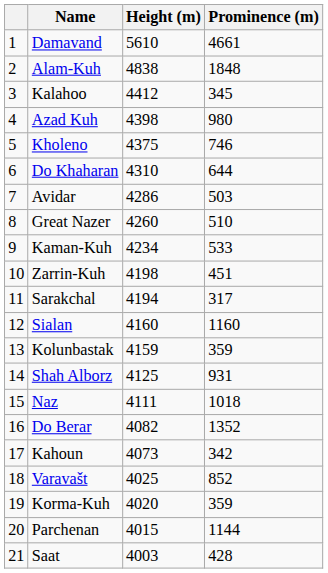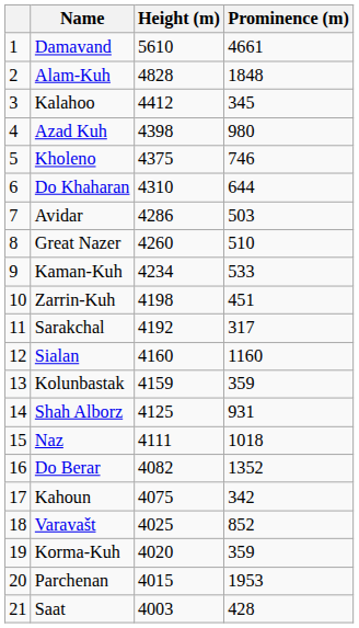 <table class="wikitable">
 <tr>
 <th></th>
 <th><strong>Name</strong></th>
 <th><strong>Height (m)</strong></th>
 <th>Prominence (m)</th>
 </tr>
 <tr>
 <td>1</td>
 <td><a href='#'>Damavand</a></td>
 <td>5610</td>
 <td>4661</td>
 </tr>
 <tr>
 <td>2</td>
 <td><a href='#'>Alam-Kuh</a></td>
-<td>4838</td>
+<td>4828</td>
 <td>1848</td>
 </tr>
 <tr>
 <td>3</td>
 <td>Kalahoo</td>
 <td>4412</td>
 <td>345</td>
 </tr>
 <tr>
 <td>4</td>
 <td><a href='#'>Azad Kuh</a></td>
 <td>4398</td>
 <td>980</td>
 </tr>
 <tr>
 <td>5</td>
 <td><a href='#'>Kholeno</a></td>
 <td>4375</td>
 <td>746</td>
 </tr>
 <tr>
 <td>6</td>
 <td><a href='#'>Do Khaharan</a></td>
 <td>4310</td>
 <td>644</td>
 </tr>
 <tr>
 <td>7</td>
 <td>Avidar</td>
 <td>4286</td>
 <td>503</td>
 </tr>
 <tr>
 <td>8</td>
 <td>Great Nazer</td>
 <td>4260</td>
 <td>510</td>
 </tr>
 <tr>
 <td>9</td>
 <td>Kaman-Kuh</td>
 <td>4234</td>
 <td>533</td>
 </tr>
 <tr>
 <td>10</td>
 <td>Zarrin-Kuh</td>
 <td>4198</td>
 <td>451</td>
 </tr>
 <tr>
 <td>11</td>
 <td>Sarakchal</td>
-<td>4194</td>
+<td>4192</td>
 <td>317</td>
 </tr>
 <tr>
 <td>12</td>
 <td><a href='#'>Sialan</a></td>
 <td>4160</td>
 <td>1160</td>
 </tr>
 <tr>
 <td>13</td>
 <td>Kolunbastak</td>
 <td>4159</td>
 <td>359</td>
 </tr>
 <tr>
 <td>14</td>
 <td><a href='#'>Shah Alborz</a></td>
 <td>4125</td>
 <td>931</td>
 </tr>
 <tr>
 <td>15</td>
 <td><a href='#'>Naz</a></td>
 <td>4111</td>
 <td>1018</td>
 </tr>
 <tr>
 <td>16</td>
 <td><a href='#'>Do Berar</a></td>
 <td>4082</td>
 <td>1352</td>
 </tr>
 <tr>
 <td>17</td>
 <td>Kahoun</td>
-<td>4073</td>
+<td>4075</td>
 <td>342</td>
 </tr>
 <tr>
 <td>18</td>
 <td><a href='#'>Varavašt</a></td>
 <td>4025</td>
 <td>852</td>
 </tr>
 <tr>
 <td>19</td>
 <td>Korma-Kuh</td>
 <td>4020</td>
 <td>359</td>
 </tr>
 <tr>
 <td>20</td>
 <td>Parchenan</td>
 <td>4015</td>
-<td>1144</td>
+<td>1953</td>
 </tr>
 <tr>
 <td>21</td>
 <td>Saat</td>
 <td>4003</td>
 <td>428</td>
 </tr>
 </table>
